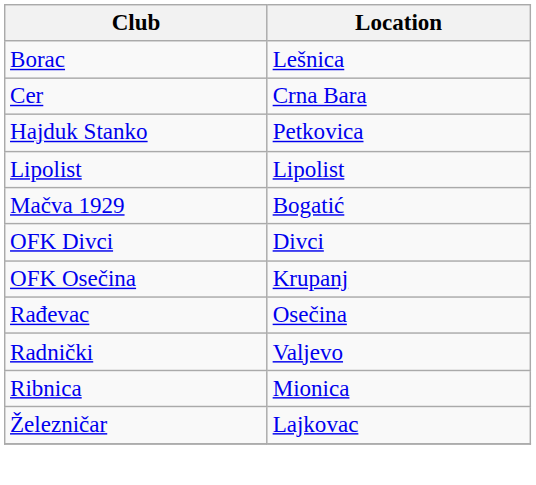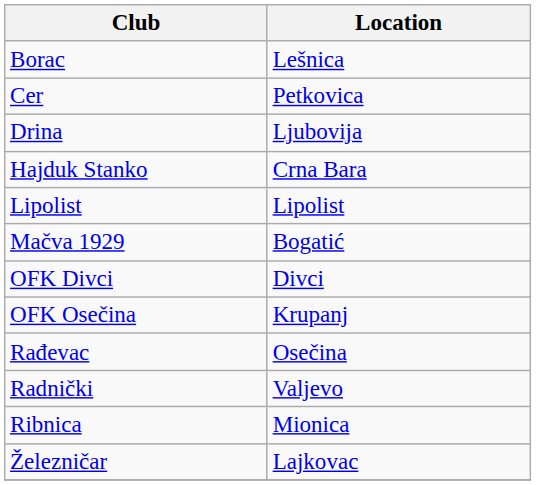 <table class="wikitable sortable">
 <tr>
 <th width=175>Club</th>
 <th width=175>Location</th>
 </tr>
 <tr>
 <td><a href='#'>Borac</a></td>
 <td><a href='#'>Lešnica</a></td>
 </tr>
 <tr>
 <td><a href='#'>Cer</a></td>
-<td><a href='#'>Crna Bara</a></td>
+<td><a href='#'>Petkovica</a></td>
+</tr>
+<tr>
+<td><a href='#'>Drina</a></td>
+<td><a href='#'>Ljubovija</a></td>
 </tr>
 <tr>
 <td><a href='#'>Hajduk Stanko</a></td>
-<td><a href='#'>Petkovica</a></td>
+<td><a href='#'>Crna Bara</a></td>
 </tr>
 <tr>
 <td><a href='#'>Lipolist</a></td>
 <td><a href='#'>Lipolist</a></td>
 </tr>
 <tr>
 <td><a href='#'>Mačva 1929</a></td>
 <td><a href='#'>Bogatić</a></td>
 </tr>
 <tr>
 <td><a href='#'>OFK Divci</a></td>
 <td><a href='#'>Divci</a></td>
 </tr>
 <tr>
 <td><a href='#'>OFK Osečina</a></td>
 <td><a href='#'>Krupanj</a></td>
 </tr>
 <tr>
 <td><a href='#'>Rađevac</a></td>
 <td><a href='#'>Osečina</a></td>
 </tr>
 <tr>
 <td><a href='#'>Radnički</a></td>
 <td><a href='#'>Valjevo</a></td>
 </tr>
 <tr>
 <td><a href='#'>Ribnica</a></td>
 <td><a href='#'>Mionica</a></td>
 </tr>
 <tr>
 <td><a href='#'>Železničar</a></td>
 <td><a href='#'>Lajkovac</a></td>
 </tr>
 <tr>
 </tr>
 </table>
